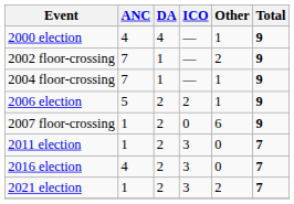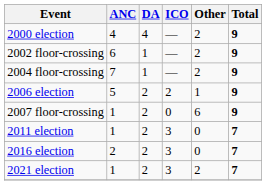 <table class="wikitable">
 <tr>
 <th>Event</th>
 <th><a href='#'>ANC</a></th>
 <th><a href='#'>DA</a></th>
 <th><a href='#'>ICO</a></th>
 <th>Other</th>
 <th>Total</th>
 </tr>
 <tr>
 <td><a href='#'>2000 election</a></td>
 <td>4</td>
 <td>4</td>
 <td>—</td>
-<td>1</td>
+<td>2</td>
 <td><strong>9</strong></td>
 </tr>
 <tr>
 <td>2002 floor-crossing</td>
-<td>7</td>
+<td>6</td>
 <td>1</td>
 <td>—</td>
 <td>2</td>
 <td><strong>9</strong></td>
 </tr>
 <tr>
 <td>2004 floor-crossing</td>
 <td>7</td>
 <td>1</td>
 <td>—</td>
-<td>1</td>
+<td>2</td>
 <td><strong>9</strong></td>
 </tr>
 <tr>
 <td><a href='#'>2006 election</a></td>
 <td>5</td>
 <td>2</td>
 <td>2</td>
 <td>1</td>
 <td><strong>9</strong></td>
 </tr>
 <tr>
 <td>2007 floor-crossing</td>
 <td>1</td>
 <td>2</td>
 <td>0</td>
 <td>6</td>
 <td><strong>9</strong></td>
 </tr>
 <tr>
 <td><a href='#'>2011 election</a></td>
 <td>1</td>
 <td>2</td>
 <td>3</td>
 <td>0</td>
 <td><strong>7</strong></td>
 </tr>
 <tr>
 <td><a href='#'>2016 election</a></td>
-<td>4</td>
+<td>2</td>
 <td>2</td>
 <td>3</td>
 <td>0</td>
 <td><strong>7</strong></td>
 </tr>
 <tr>
 <td><a href='#'>2021 election</a></td>
 <td>1</td>
 <td>2</td>
 <td>3</td>
 <td>2</td>
 <td><strong>7</strong></td>
 </tr>
 <tr>
 </tr>
 </table>
